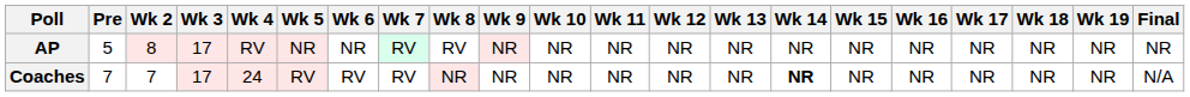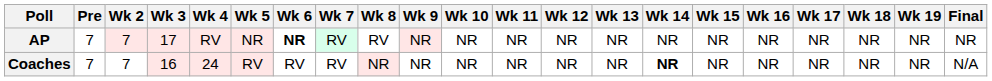 <table class="wikitable" style="white-space:nowrap;text-align:center;">
 <tr>
 <th>Poll</th>
 <th>Pre</th>
 <th>Wk 2</th>
 <th>Wk 3</th>
 <th>Wk 4</th>
 <th>Wk 5</th>
 <th>Wk 6</th>
 <th>Wk 7</th>
 <th>Wk 8</th>
 <th>Wk 9</th>
 <th>Wk 10</th>
 <th>Wk 11</th>
 <th>Wk 12</th>
 <th>Wk 13</th>
 <th>Wk 14</th>
 <th>Wk 15</th>
 <th>Wk 16</th>
 <th>Wk 17</th>
 <th>Wk 18</th>
 <th>Wk 19</th>
 <th>Final</th>
 </tr>
 <tr>
 <th>AP</th>
-<td style="background:#FFF;">5</td>
-<td style="background:#FFE6E6;">8</td>
+<td style="background:#FFF;">7</td>
+<td style="background:#FFE6E6;">7</td>
 <td style="background:#FFE6E6;">17</td>
 <td style="background:#FFE6E6;">RV</td>
 <td style="background:#FFE6E6;">NR</td>
-<td style="background:#FFF;">NR</td>
+<td style="background:#FFF;"><strong>NR</strong></td>
 <td style="background:#D8FFEB;">RV</td>
 <td style="background:#FFF;">RV</td>
 <td style="background:#FFE6E6;">NR</td>
 <td style="background:#FFF;">NR</td>
 <td style="background:#FFF;">NR</td>
 <td style="background:#FFF;">NR</td>
 <td style="background:#FFF;">NR</td>
 <td style="background:#FFF;">NR</td>
 <td style="background:#FFF;">NR</td>
 <td style="background:#FFF;">NR</td>
 <td style="background:#FFF;">NR</td>
 <td style="background:#FFF;">NR</td>
 <td style="background:#FFF;">NR</td>
 <td style="background:#FFF;">NR</td>
 </tr>
 <tr>
 <th>Coaches</th>
 <td style="background:#FFF;">7</td>
 <td style="background:#FFF;">7</td>
-<td style="background:#FFE6E6;">17</td>
+<td style="background:#FFE6E6;">16</td>
 <td style="background:#FFE6E6;">24</td>
 <td style="background:#FFE6E6;">RV</td>
 <td style="background:#FFF;">RV</td>
 <td style="background:#FFF;">RV</td>
 <td style="background:#FFE6E6;">NR</td>
 <td style="background:#FFF;">NR</td>
 <td style="background:#FFF;">NR</td>
 <td style="background:#FFF;">NR</td>
 <td style="background:#FFF;">NR</td>
 <td style="background:#FFF;">NR</td>
 <td style="background:#FFF;"><strong>NR</strong></td>
 <td style="background:#FFF;">NR</td>
 <td style="background:#FFF;">NR</td>
 <td style="background:#FFF;">NR</td>
 <td style="background:#FFF;">NR</td>
 <td style="background:#FFF;">NR</td>
 <td style="background:#FFF;">N/A</td>
 </tr>
 </table>
